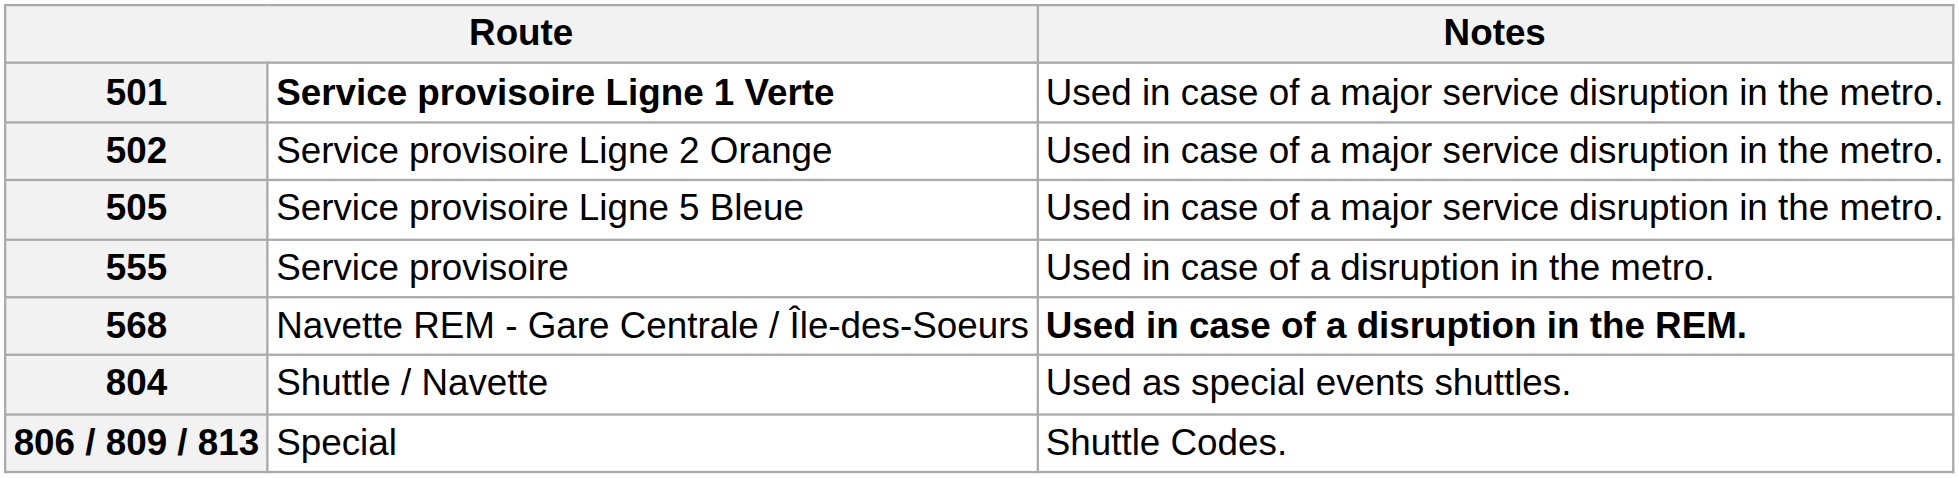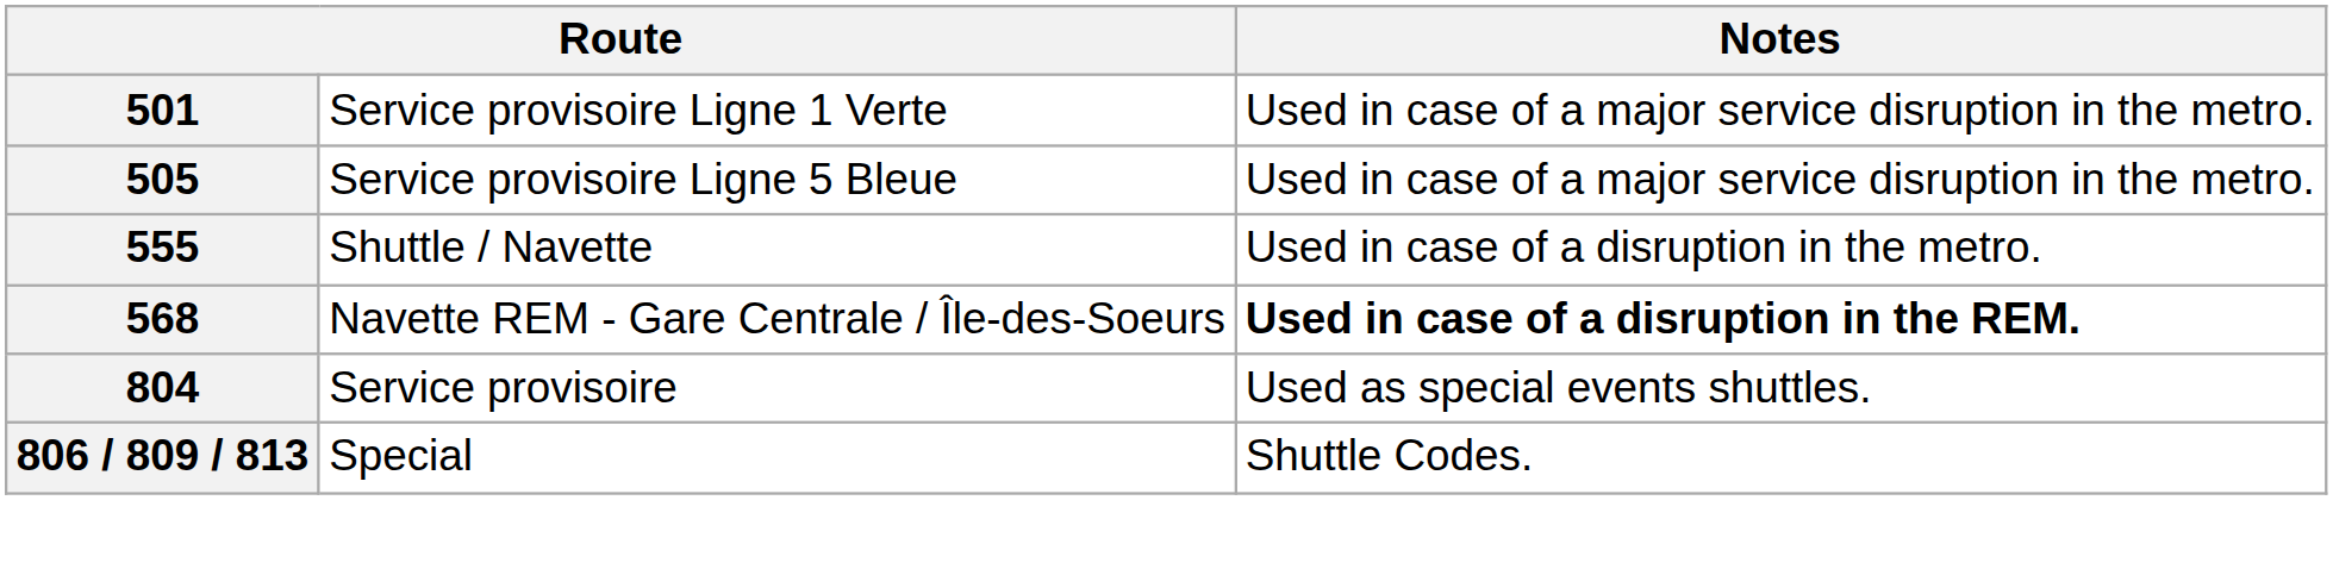 <table class="wikitable" style="background:white;">
 <tr>
 <th colspan=2>Route</th>
 <th>Notes</th>
 </tr>
 <tr>
 <th>501</th>
-<td><strong>Service provisoire Ligne 1 Verte</strong></td>
-<td>Used in case of a major service disruption in the metro.</td>
-</tr>
-<tr>
-<th>502</th>
-<td>Service provisoire Ligne 2 Orange</td>
+<td>Service provisoire Ligne 1 Verte</td>
 <td>Used in case of a major service disruption in the metro.</td>
 </tr>
 <tr>
 <th>505</th>
 <td>Service provisoire Ligne 5 Bleue</td>
 <td>Used in case of a major service disruption in the metro.</td>
 </tr>
 <tr>
 <th>555</th>
-<td>Service provisoire</td>
+<td>Shuttle / Navette</td>
 <td>Used in case of a disruption in the metro.</td>
 </tr>
 <tr>
 <th>568</th>
 <td>Navette REM - Gare Centrale / Île-des-Soeurs</td>
 <td><strong>Used in case of a disruption in the REM.</strong></td>
 </tr>
 <tr>
 <th>804</th>
-<td>Shuttle / Navette</td>
+<td>Service provisoire</td>
 <td>Used as special events shuttles.</td>
 </tr>
 <tr>
 <th>806 / 809 / 813</th>
 <td>Special</td>
 <td>Shuttle Codes.</td>
 </tr>
 </table>
